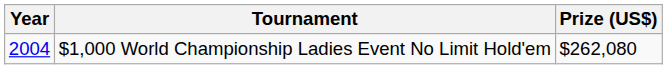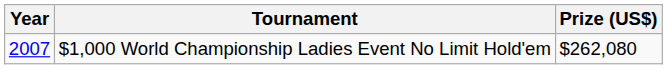 <table class="wikitable">
 <tr>
 <th>Year</th>
 <th>Tournament</th>
 <th>Prize (US$)</th>
 </tr>
 <tr>
-<td><a href='#'>2004</a></td>
+<td><a href='#'>2007</a></td>
 <td>$1,000 World Championship Ladies Event No Limit Hold'em</td>
 <td>$262,080</td>
 </tr>
 </table>
